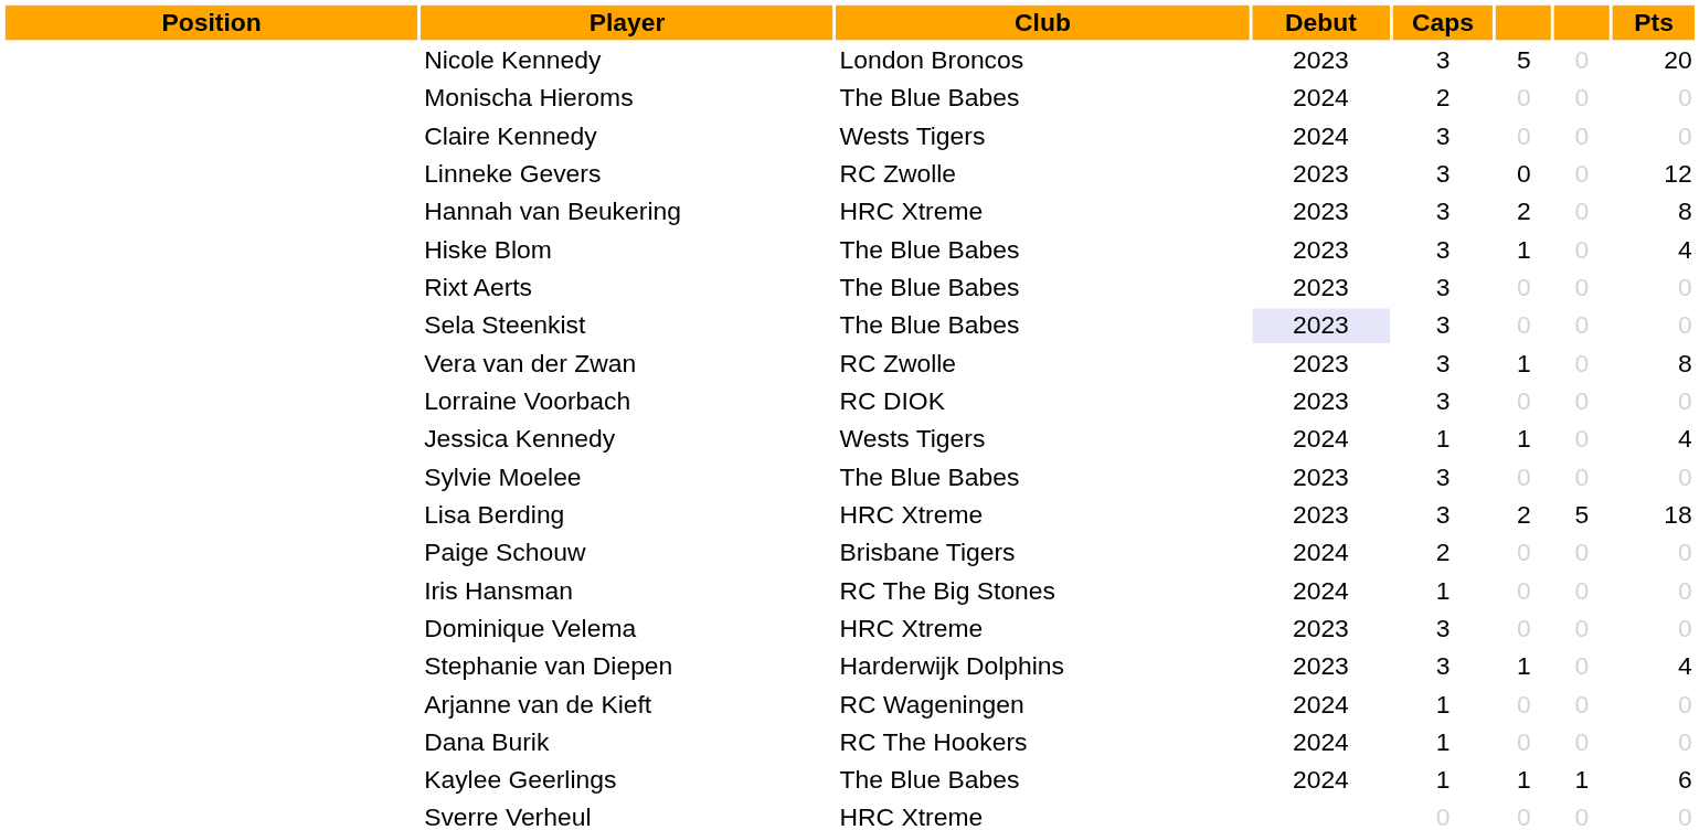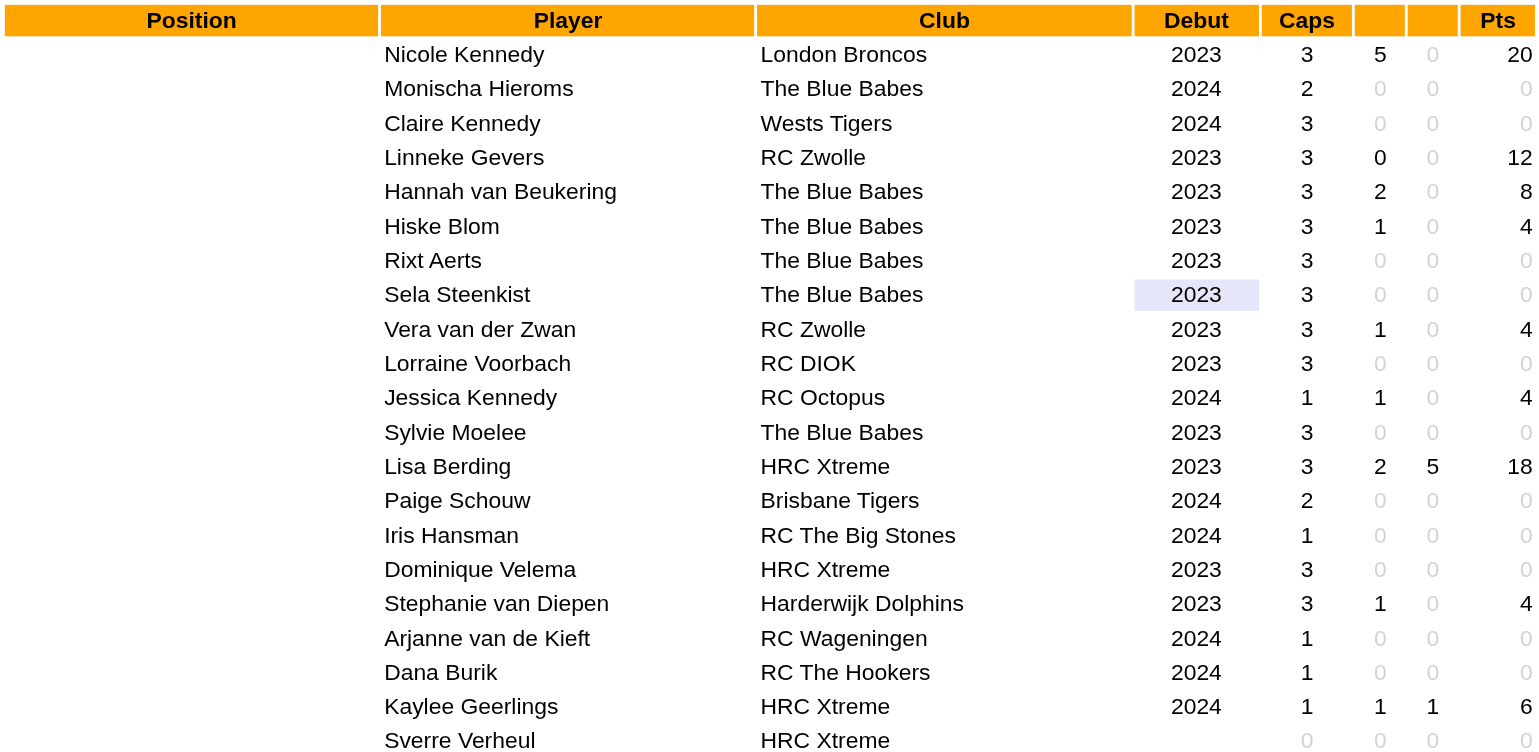 <table class="sortable" border="0" cellspacing="2" cellpadding="2" style="width:85%; text-align:center;">
 <tr style="background: orange">
 <th width=15%>Position</th>
 <th width=15%>Player</th>
 <th width=15%>Club</th>
 <th width=5%>Debut</th>
 <th width=3%>Caps</th>
 <th width=2%></th>
 <th width=2%></th>
 <th width=3%>Pts</th>
 </tr>
 <tr>
 <td></td>
 <td align=left>Nicole Kennedy</td>
 <td align=left>London Broncos</td>
 <td>2023</td>
 <td>3</td>
 <td>5</td>
 <td style="color:lightgray">0</td>
 <td align=right>20</td>
 </tr>
 <tr>
 <td></td>
 <td align=left>Monischa Hieroms</td>
 <td align=left>The Blue Babes</td>
 <td>2024</td>
 <td>2</td>
 <td style="color:lightgray">0</td>
 <td style="color:lightgray">0</td>
 <td style="color:lightgray" align=right>0</td>
 </tr>
 <tr>
 <td></td>
 <td align=left>Claire Kennedy</td>
 <td align=left>Wests Tigers</td>
 <td>2024</td>
 <td>3</td>
 <td style="color:lightgray">0</td>
 <td style="color:lightgray">0</td>
 <td style="color:lightgray" align=right>0</td>
 </tr>
 <tr>
 <td></td>
 <td align=left>Linneke Gevers</td>
 <td align=left>RC Zwolle</td>
 <td>2023</td>
 <td>3</td>
 <td>0</td>
 <td style="color:lightgray">0</td>
 <td align=right>12</td>
 </tr>
 <tr>
 <td></td>
 <td align=left>Hannah van Beukering</td>
-<td align=left>HRC Xtreme</td>
+<td align=left>The Blue Babes</td>
 <td>2023</td>
 <td>3</td>
 <td>2</td>
 <td style="color:lightgray">0</td>
 <td align=right>8</td>
 </tr>
 <tr>
 <td></td>
 <td align=left>Hiske Blom</td>
 <td align=left>The Blue Babes</td>
 <td>2023</td>
 <td>3</td>
 <td>1</td>
 <td style="color:lightgray">0</td>
 <td align=right>4</td>
 </tr>
 <tr>
 <td></td>
 <td align=left>Rixt Aerts</td>
 <td align=left>The Blue Babes</td>
 <td>2023</td>
 <td>3</td>
 <td style="color:lightgray">0</td>
 <td style="color:lightgray">0</td>
 <td style="color:lightgray" align=right>0</td>
 </tr>
 <tr>
 <td></td>
 <td align=left>Sela Steenkist</td>
 <td align=left>The Blue Babes</td>
 <td style="background: lavender;">2023</td>
 <td>3</td>
 <td style="color:lightgray">0</td>
 <td style="color:lightgray">0</td>
 <td style="color:lightgray" align=right>0</td>
 </tr>
 <tr>
 <td></td>
 <td align=left>Vera van der Zwan</td>
 <td align=left>RC Zwolle</td>
 <td>2023</td>
 <td>3</td>
 <td>1</td>
 <td style="color:lightgray">0</td>
-<td align=right>8</td>
+<td align=right>4</td>
 </tr>
 <tr>
 <td></td>
 <td align=left>Lorraine Voorbach</td>
 <td align=left>RC DIOK</td>
 <td>2023</td>
 <td>3</td>
 <td style="color:lightgray">0</td>
 <td style="color:lightgray">0</td>
 <td style="color:lightgray" align=right>0</td>
 </tr>
 <tr>
 <td></td>
 <td align=left>Jessica Kennedy</td>
-<td align=left>Wests Tigers</td>
+<td align=left>RC Octopus</td>
 <td>2024</td>
 <td>1</td>
 <td>1</td>
 <td style="color:lightgray">0</td>
 <td align=right>4</td>
 </tr>
 <tr>
 <td></td>
 <td align=left>Sylvie Moelee</td>
 <td align=left>The Blue Babes</td>
 <td>2023</td>
 <td>3</td>
 <td style="color:lightgray">0</td>
 <td style="color:lightgray">0</td>
 <td style="color:lightgray" align=right>0</td>
 </tr>
 <tr>
 <td></td>
 <td align=left>Lisa Berding</td>
 <td align=left>HRC Xtreme</td>
 <td>2023</td>
 <td>3</td>
 <td>2</td>
 <td>5</td>
 <td align=right>18</td>
 </tr>
 <tr>
 <td></td>
 <td align=left>Paige Schouw</td>
 <td align=left>Brisbane Tigers</td>
 <td>2024</td>
 <td>2</td>
 <td style="color:lightgray">0</td>
 <td style="color:lightgray">0</td>
 <td style="color:lightgray" align=right>0</td>
 </tr>
 <tr>
 <td></td>
 <td align=left>Iris Hansman</td>
 <td align=left>RC The Big Stones</td>
 <td>2024</td>
 <td>1</td>
 <td style="color:lightgray">0</td>
 <td style="color:lightgray">0</td>
 <td style="color:lightgray" align=right>0</td>
 </tr>
 <tr>
 <td></td>
 <td align=left>Dominique Velema</td>
 <td align=left>HRC Xtreme</td>
 <td>2023</td>
 <td>3</td>
 <td style="color:lightgray">0</td>
 <td style="color:lightgray">0</td>
 <td style="color:lightgray" align=right>0</td>
 </tr>
 <tr>
 <td></td>
 <td align=left>Stephanie van Diepen</td>
 <td align=left>Harderwijk Dolphins</td>
 <td>2023</td>
 <td>3</td>
 <td>1</td>
 <td style="color:lightgray">0</td>
 <td align=right>4</td>
 </tr>
 <tr>
 <td></td>
 <td align=left>Arjanne van de Kieft</td>
 <td align=left>RC Wageningen</td>
 <td>2024</td>
 <td>1</td>
 <td style="color:lightgray">0</td>
 <td style="color:lightgray">0</td>
 <td style="color:lightgray" align=right>0</td>
 </tr>
 <tr>
 <td></td>
 <td align=left>Dana Burik</td>
 <td align=left>RC The Hookers</td>
 <td>2024</td>
 <td>1</td>
 <td style="color:lightgray">0</td>
 <td style="color:lightgray">0</td>
 <td style="color:lightgray" align=right>0</td>
 </tr>
 <tr>
 <td></td>
 <td align=left>Kaylee Geerlings</td>
-<td align=left>The Blue Babes</td>
+<td align=left>HRC Xtreme</td>
 <td>2024</td>
 <td>1</td>
 <td>1</td>
 <td>1</td>
 <td align=right>6</td>
 </tr>
 <tr>
 <td></td>
 <td align=left>Sverre Verheul</td>
 <td align=left>HRC Xtreme</td>
 <td></td>
 <td style="color:lightgray">0</td>
 <td style="color:lightgray">0</td>
 <td style="color:lightgray">0</td>
 <td style="color:lightgray" align=right>0</td>
 </tr>
 </table>
